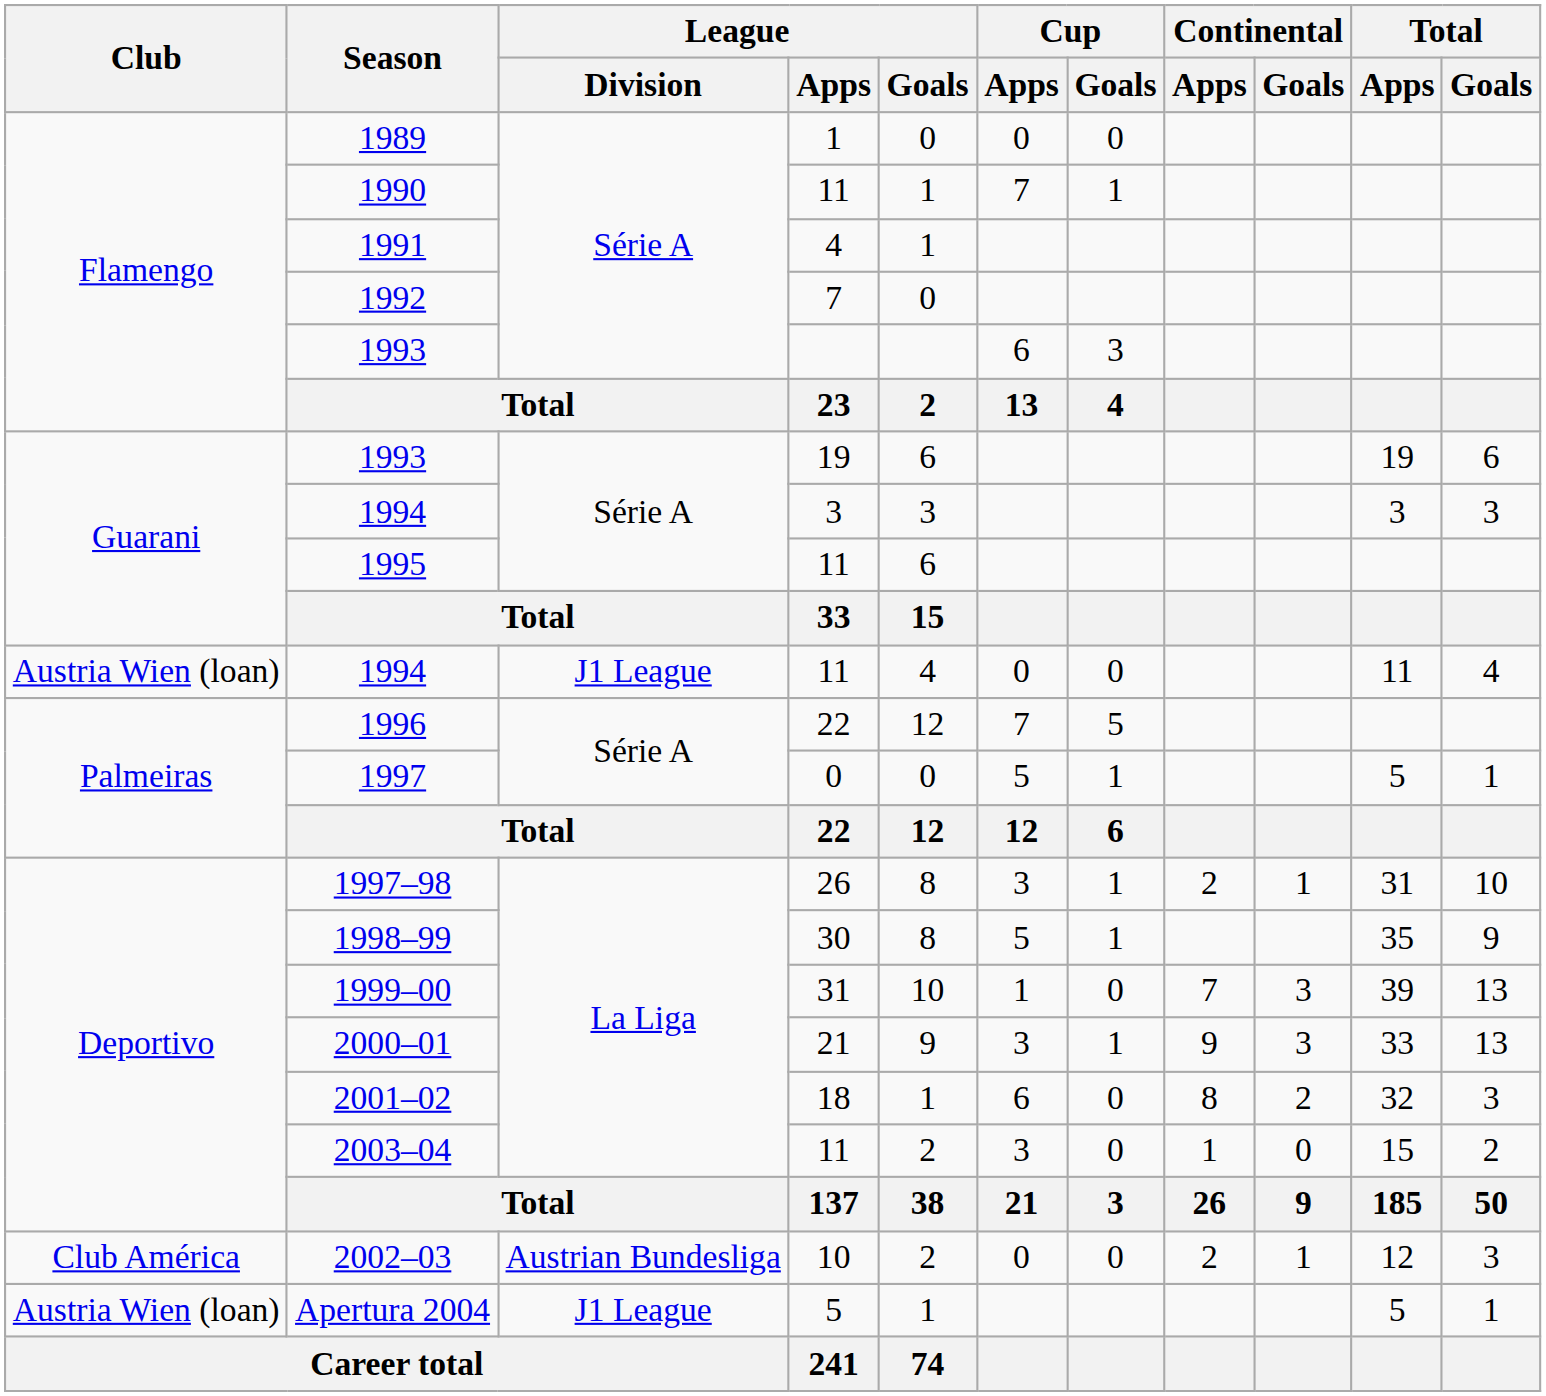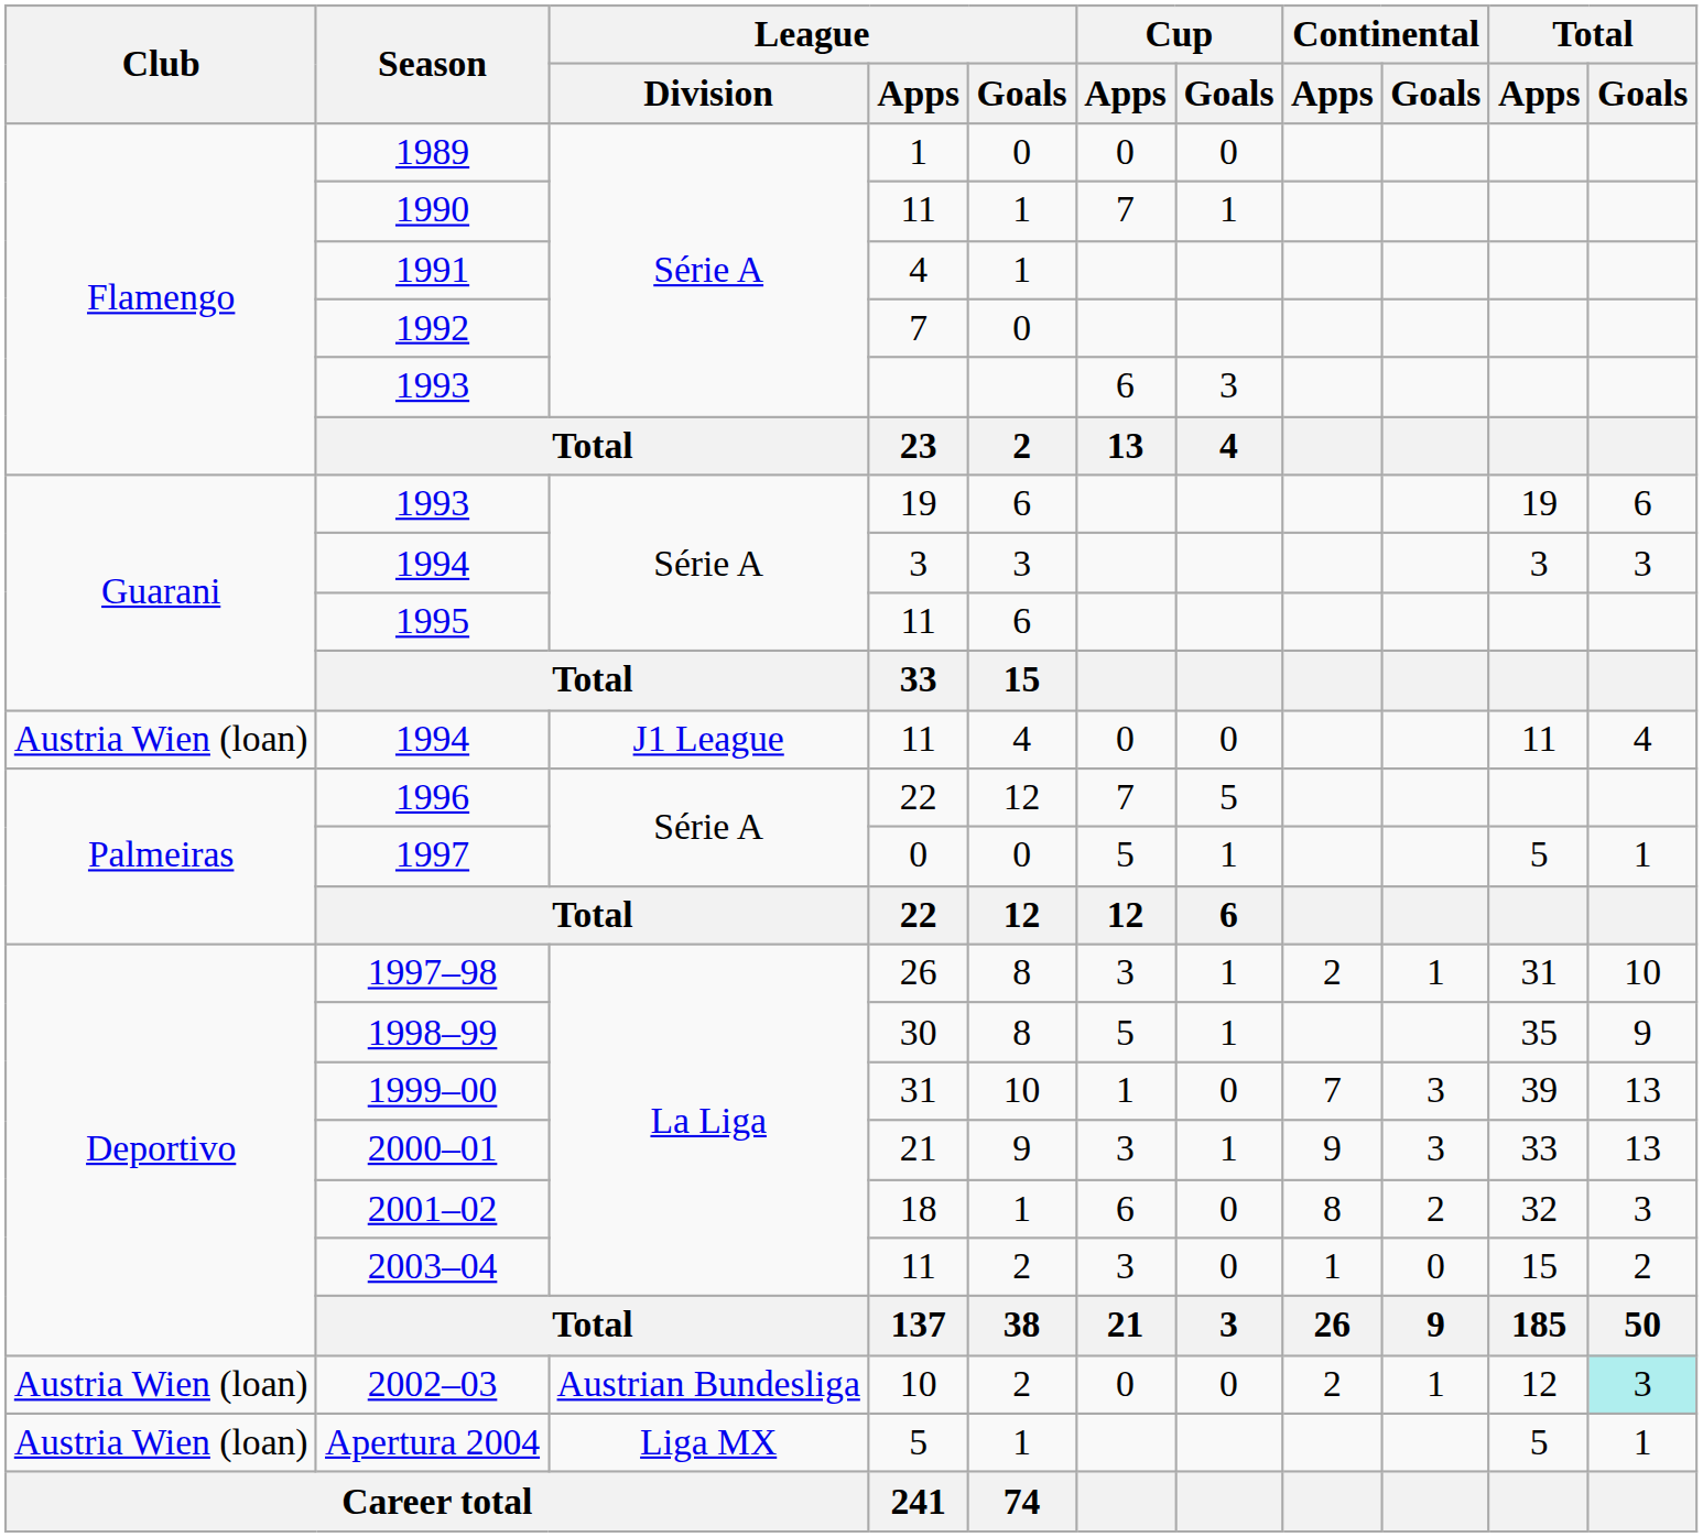 <table class="wikitable" style="text-align:center">
 <tr>
 <th rowspan="2">Club</th>
 <th rowspan="2">Season</th>
 <th colspan="3">League</th>
 <th colspan="2">Cup</th>
 <th colspan="2">Continental</th>
 <th colspan="2">Total</th>
 </tr>
 <tr>
 <th>Division</th>
 <th>Apps</th>
 <th>Goals</th>
 <th>Apps</th>
 <th>Goals</th>
 <th>Apps</th>
 <th>Goals</th>
 <th>Apps</th>
 <th>Goals</th>
 </tr>
 <tr>
 <td rowspan="6"><a href='#'>Flamengo</a></td>
 <td><a href='#'>1989</a></td>
 <td rowspan="5"><a href='#'>Série A</a></td>
 <td>1</td>
 <td>0</td>
 <td>0</td>
 <td>0</td>
 <td></td>
 <td></td>
 <td></td>
 <td></td>
 </tr>
 <tr>
 <td><a href='#'>1990</a></td>
 <td>11</td>
 <td>1</td>
 <td>7</td>
 <td>1</td>
 <td></td>
 <td></td>
 <td></td>
 <td></td>
 </tr>
 <tr>
 <td><a href='#'>1991</a></td>
 <td>4</td>
 <td>1</td>
 <td></td>
 <td></td>
 <td></td>
 <td></td>
 <td></td>
 <td></td>
 </tr>
 <tr>
 <td><a href='#'>1992</a></td>
 <td>7</td>
 <td>0</td>
 <td></td>
 <td></td>
 <td></td>
 <td></td>
 <td></td>
 <td></td>
 </tr>
 <tr>
 <td><a href='#'>1993</a></td>
 <td></td>
 <td></td>
 <td>6</td>
 <td>3</td>
 <td></td>
 <td></td>
 <td></td>
 <td></td>
 </tr>
 <tr>
 <th colspan="2">Total</th>
 <th>23</th>
 <th>2</th>
 <th>13</th>
 <th>4</th>
 <th></th>
 <th></th>
 <th></th>
 <th></th>
 </tr>
 <tr>
 <td rowspan="4"><a href='#'>Guarani</a></td>
 <td><a href='#'>1993</a></td>
 <td rowspan="3">Série A</td>
 <td>19</td>
 <td>6</td>
 <td></td>
 <td></td>
 <td></td>
 <td></td>
 <td>19</td>
 <td>6</td>
 </tr>
 <tr>
 <td><a href='#'>1994</a></td>
 <td>3</td>
 <td>3</td>
 <td></td>
 <td></td>
 <td></td>
 <td></td>
 <td>3</td>
 <td>3</td>
 </tr>
 <tr>
 <td><a href='#'>1995</a></td>
 <td>11</td>
 <td>6</td>
 <td></td>
 <td></td>
 <td></td>
 <td></td>
 <td></td>
 <td></td>
 </tr>
 <tr>
 <th colspan="2">Total</th>
 <th>33</th>
 <th>15</th>
 <th></th>
 <th></th>
 <th></th>
 <th></th>
 <th></th>
 <th></th>
 </tr>
 <tr>
 <td><a href='#'>Austria Wien</a> (loan)</td>
 <td><a href='#'>1994</a></td>
 <td><a href='#'>J1 League</a></td>
 <td>11</td>
 <td>4</td>
 <td>0</td>
 <td>0</td>
 <td></td>
 <td></td>
 <td>11</td>
 <td>4</td>
 </tr>
 <tr>
 <td rowspan="3"><a href='#'>Palmeiras</a></td>
 <td><a href='#'>1996</a></td>
 <td rowspan="2">Série A</td>
 <td>22</td>
 <td>12</td>
 <td>7</td>
 <td>5</td>
 <td></td>
 <td></td>
 <td></td>
 <td></td>
 </tr>
 <tr>
 <td><a href='#'>1997</a></td>
 <td>0</td>
 <td>0</td>
 <td>5</td>
 <td>1</td>
 <td></td>
 <td></td>
 <td>5</td>
 <td>1</td>
 </tr>
 <tr>
 <th colspan="2">Total</th>
 <th>22</th>
 <th>12</th>
 <th>12</th>
 <th>6</th>
 <th></th>
 <th></th>
 <th></th>
 <th></th>
 </tr>
 <tr>
 <td rowspan="7"><a href='#'>Deportivo</a></td>
 <td><a href='#'>1997–98</a></td>
 <td rowspan="6"><a href='#'>La Liga</a></td>
 <td>26</td>
 <td>8</td>
 <td>3</td>
 <td>1</td>
 <td>2</td>
 <td>1</td>
 <td>31</td>
 <td>10</td>
 </tr>
 <tr>
 <td><a href='#'>1998–99</a></td>
 <td>30</td>
 <td>8</td>
 <td>5</td>
 <td>1</td>
 <td></td>
 <td></td>
 <td>35</td>
 <td>9</td>
 </tr>
 <tr>
 <td><a href='#'>1999–00</a></td>
 <td>31</td>
 <td>10</td>
 <td>1</td>
 <td>0</td>
 <td>7</td>
 <td>3</td>
 <td>39</td>
 <td>13</td>
 </tr>
 <tr>
 <td><a href='#'>2000–01</a></td>
 <td>21</td>
 <td>9</td>
 <td>3</td>
 <td>1</td>
 <td>9</td>
 <td>3</td>
 <td>33</td>
 <td>13</td>
 </tr>
 <tr>
 <td><a href='#'>2001–02</a></td>
 <td>18</td>
 <td>1</td>
 <td>6</td>
 <td>0</td>
 <td>8</td>
 <td>2</td>
 <td>32</td>
 <td>3</td>
 </tr>
 <tr>
 <td><a href='#'>2003–04</a></td>
 <td>11</td>
 <td>2</td>
 <td>3</td>
 <td>0</td>
 <td>1</td>
 <td>0</td>
 <td>15</td>
 <td>2</td>
 </tr>
 <tr>
 <th colspan="2">Total</th>
 <th>137</th>
 <th>38</th>
 <th>21</th>
 <th>3</th>
 <th>26</th>
 <th>9</th>
 <th>185</th>
 <th>50</th>
 </tr>
 <tr>
-<td><a href='#'>Club América</a></td>
+<td><a href='#'>Austria Wien</a> (loan)</td>
 <td><a href='#'>2002–03</a></td>
 <td><a href='#'>Austrian Bundesliga</a></td>
 <td>10</td>
 <td>2</td>
 <td>0</td>
 <td>0</td>
 <td>2</td>
 <td>1</td>
 <td>12</td>
-<td>3</td>
+<td style="background: paleturquoise;">3</td>
 </tr>
 <tr>
 <td><a href='#'>Austria Wien</a> (loan)</td>
 <td><a href='#'>Apertura 2004</a></td>
-<td><a href='#'>J1 League</a></td>
+<td><a href='#'>Liga MX</a></td>
 <td>5</td>
 <td>1</td>
 <td></td>
 <td></td>
 <td></td>
 <td></td>
 <td>5</td>
 <td>1</td>
 </tr>
 <tr>
 <th colspan="3">Career total</th>
 <th>241</th>
 <th>74</th>
 <th></th>
 <th></th>
 <th></th>
 <th></th>
 <th></th>
 <th></th>
 </tr>
 </table>
